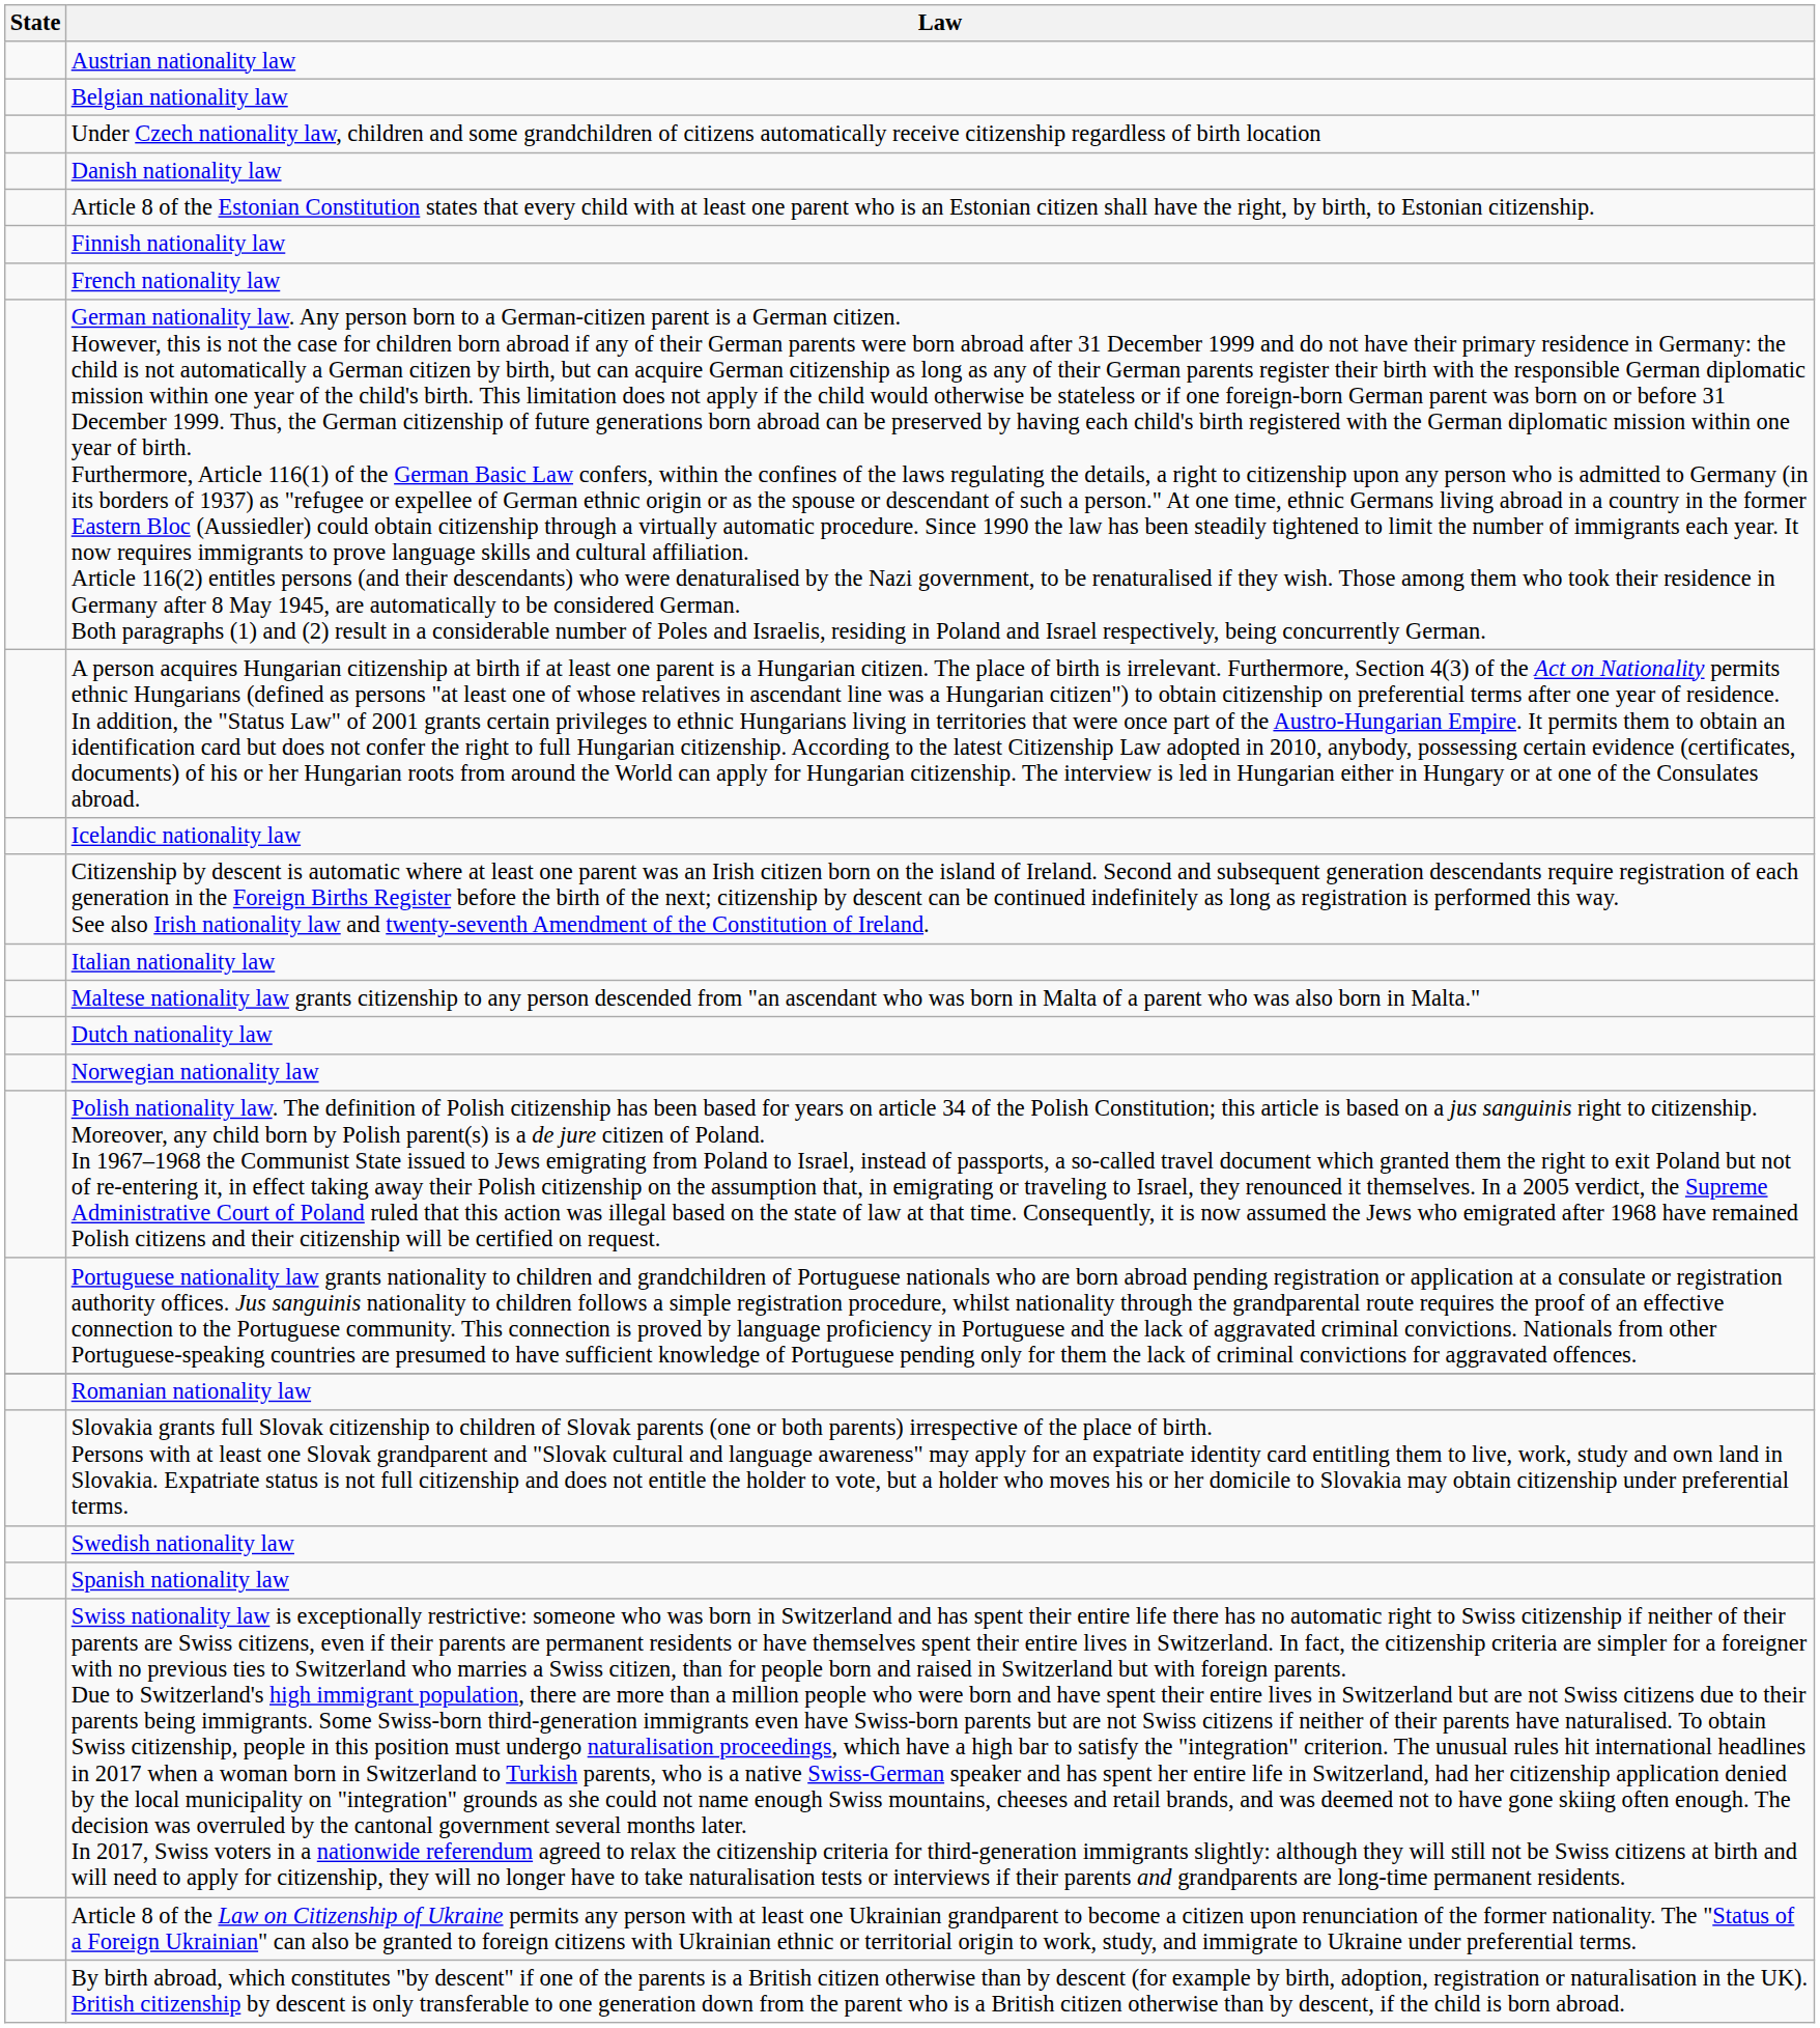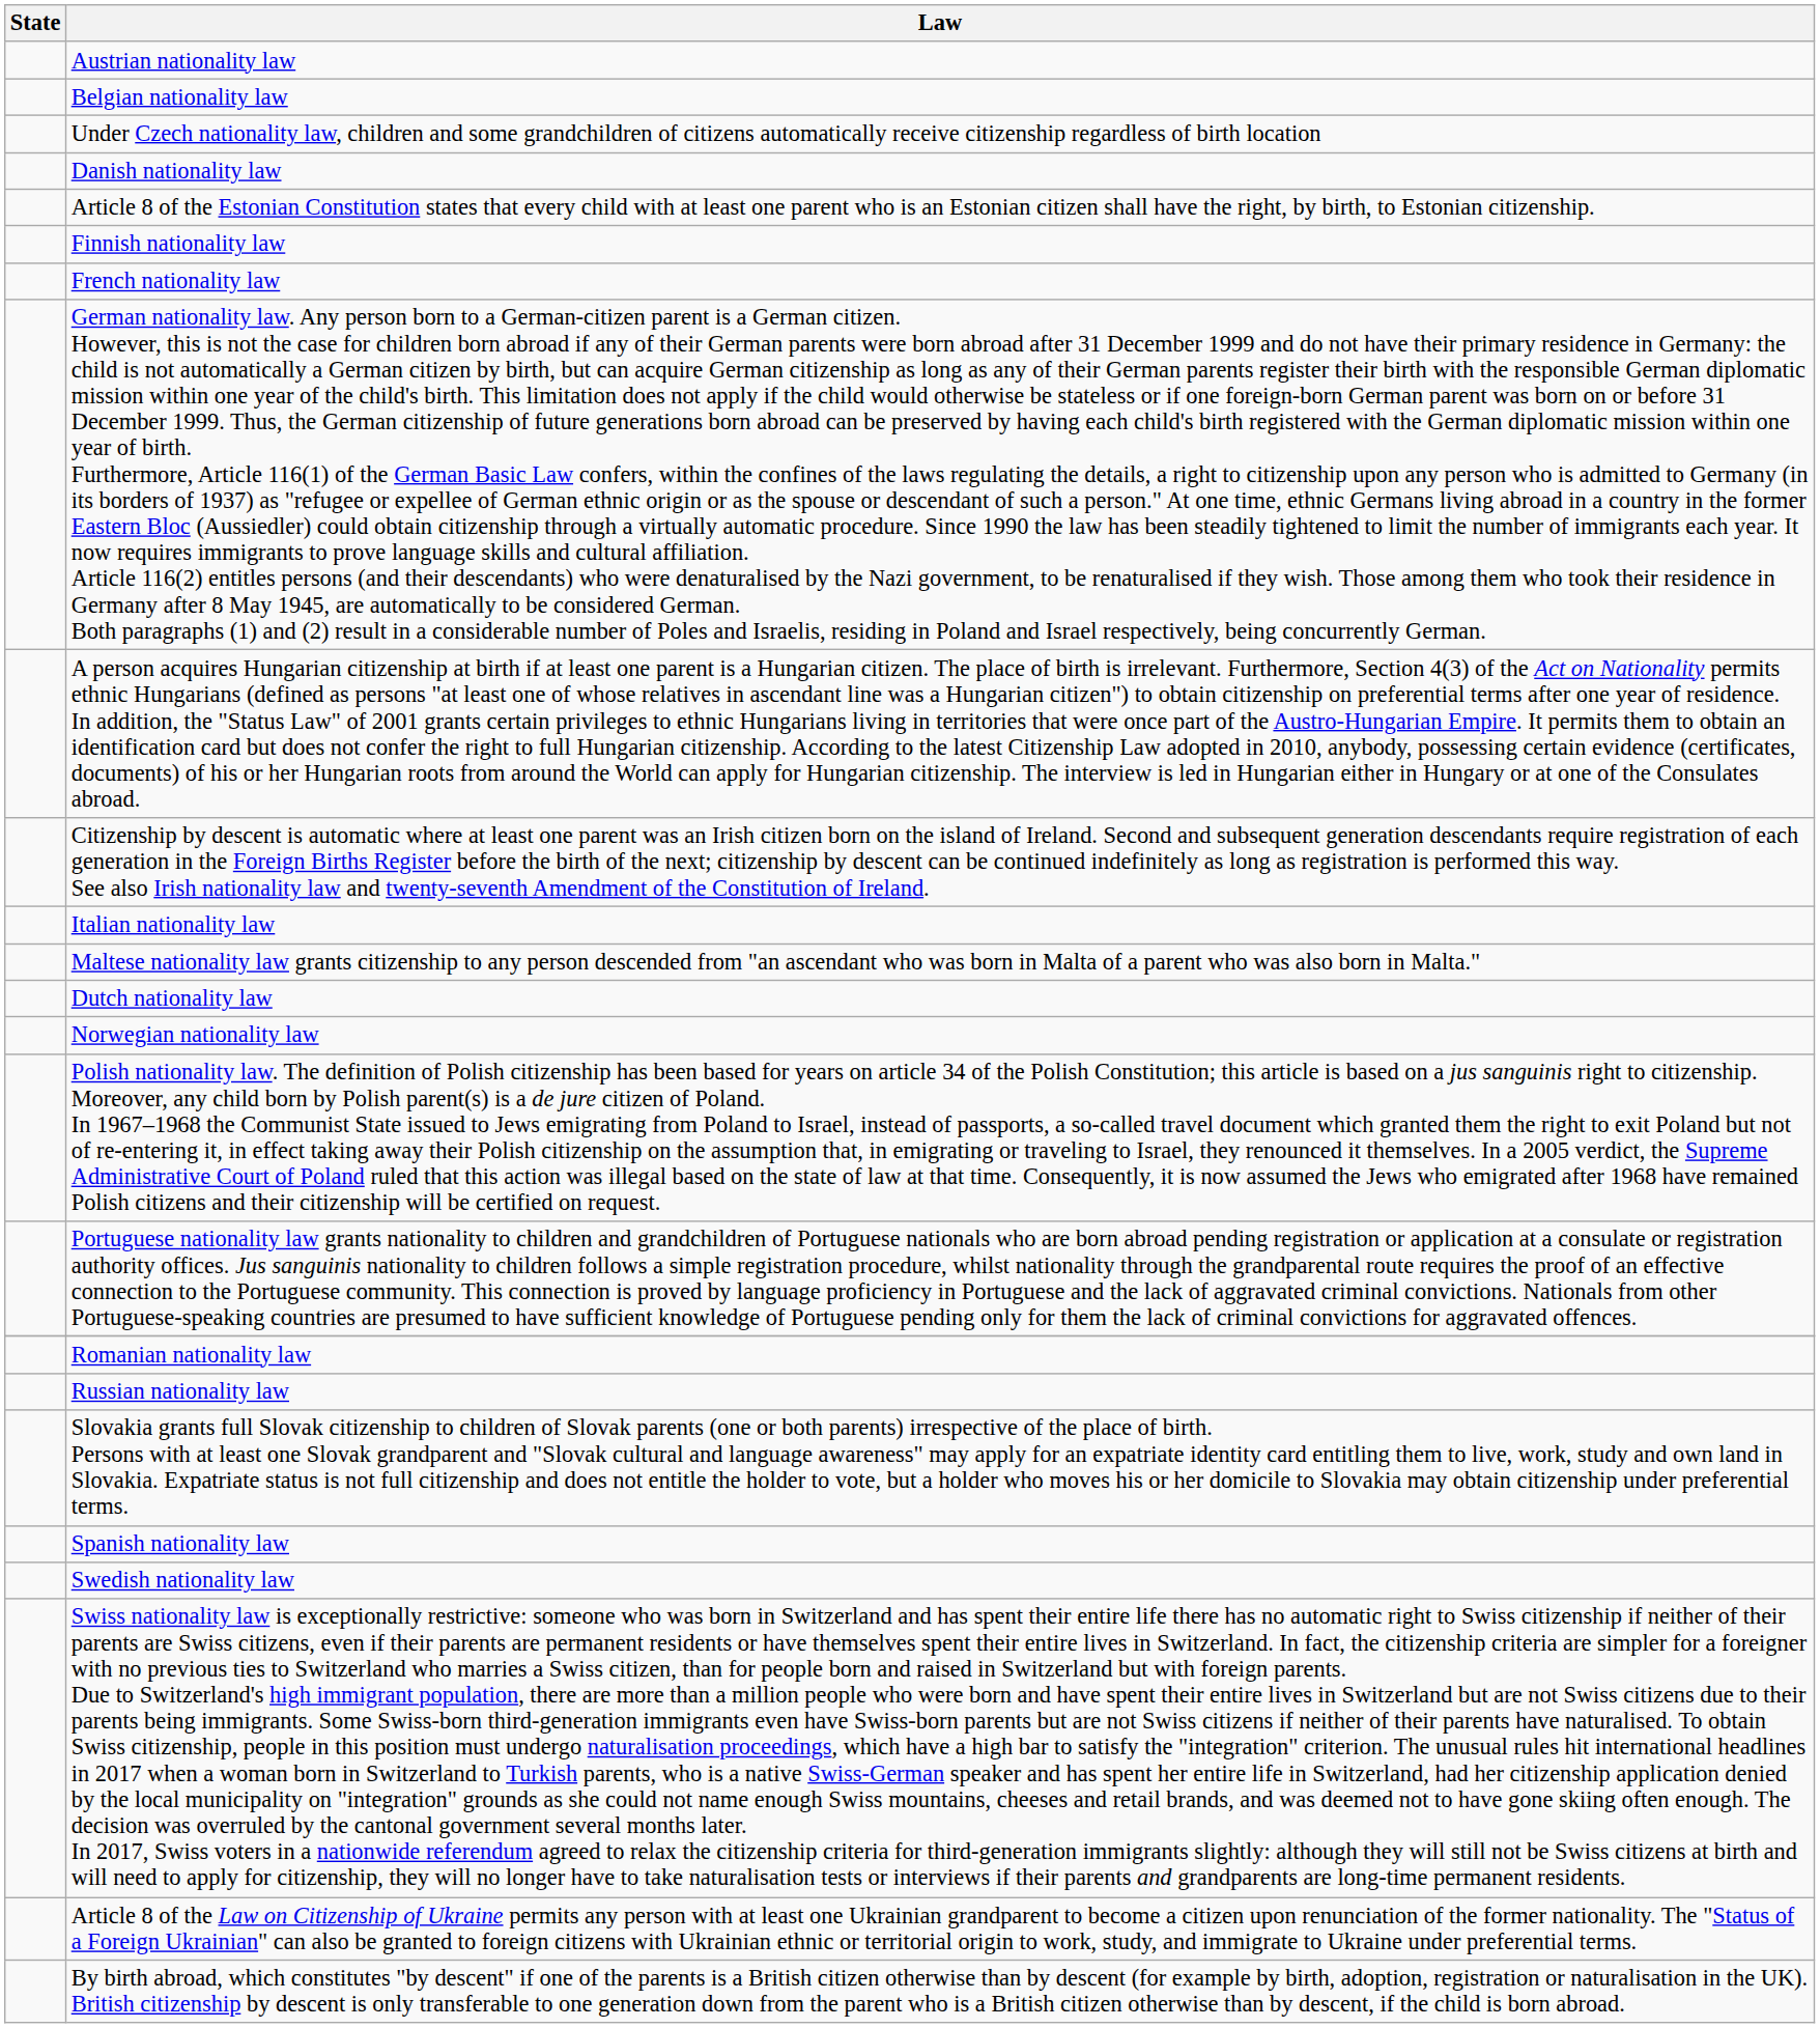 <table class="wikitable">
 <tr>
 <th>State</th>
 <th>Law</th>
 </tr>
 <tr>
 <td></td>
 <td><a href='#'>Austrian nationality law</a></td>
 </tr>
 <tr>
 <td></td>
 <td><a href='#'>Belgian nationality law</a></td>
 </tr>
 <tr>
 <td></td>
 <td>Under <a href='#'>Czech nationality law</a>,  children and some grandchildren of citizens automatically receive citizenship regardless of birth location</td>
 </tr>
 <tr>
 <td></td>
 <td><a href='#'>Danish nationality law</a></td>
 </tr>
 <tr>
 <td></td>
 <td>Article 8 of the <a href='#'>Estonian Constitution</a> states that every child with at least one parent who is an Estonian citizen shall have the right, by birth, to Estonian citizenship.</td>
 </tr>
 <tr>
 <td></td>
 <td><a href='#'>Finnish nationality law</a></td>
 </tr>
 <tr>
 <td></td>
 <td><a href='#'>French nationality law</a></td>
 </tr>
 <tr>
 <td></td>
 <td><a href='#'>German nationality law</a>. Any person born to a German-citizen parent is a German citizen.<br>However, this is not the case for children born abroad if any of their German parents were born abroad after 31 December 1999 and do not have their primary residence in Germany: the child is not automatically a German citizen by birth, but can acquire German citizenship as long as any of their German parents register their birth with the responsible German diplomatic mission within one year of the child's birth. This limitation does not apply if the child would otherwise be stateless or if one foreign-born German parent was born on or before 31 December 1999. Thus, the German citizenship of future generations born abroad can be preserved by having each child's birth registered with the German diplomatic mission within one year of birth.<br>Furthermore, Article 116(1) of the <a href='#'>German Basic Law</a> confers, within the confines of the laws regulating the details, a right to citizenship upon any person who is admitted to Germany (in its borders of 1937) as "refugee or expellee of German ethnic origin or as the spouse or descendant of such a person." At one time, ethnic Germans living abroad in a country in the former <a href='#'>Eastern Bloc</a> (Aussiedler) could obtain citizenship through a virtually automatic procedure. Since 1990 the law has been steadily tightened to limit the number of immigrants each year. It now requires immigrants to prove language skills and cultural affiliation.<br>Article 116(2) entitles persons (and their descendants) who were denaturalised by the Nazi government, to be renaturalised if they wish. Those among them who took their residence in Germany after 8 May 1945, are automatically to be considered German.<br>Both paragraphs (1) and (2) result in a considerable number of Poles and Israelis, residing in Poland and Israel respectively, being concurrently German.</td>
 </tr>
 <tr>
 <td></td>
 <td>A person acquires Hungarian citizenship at birth if at least one parent is a Hungarian citizen. The place of birth is irrelevant. Furthermore, Section 4(3) of the <em><a href='#'>Act on Nationality</a></em> permits ethnic Hungarians (defined as persons "at least one of whose relatives in ascendant line was a Hungarian citizen") to obtain citizenship on preferential terms after one year of residence.<br>In addition, the "Status Law" of 2001 grants certain privileges to ethnic Hungarians living in territories that were once part of the <a href='#'>Austro-Hungarian Empire</a>. It permits them to obtain an identification card but does not confer the right to full Hungarian citizenship. According to the latest Citizenship Law adopted in 2010, anybody, possessing certain evidence (certificates, documents) of his or her Hungarian roots from around the World can apply for Hungarian citizenship. The interview is led in Hungarian either in Hungary or at one of the Consulates abroad.</td>
 </tr>
 <tr>
 <td></td>
-<td><a href='#'>Icelandic nationality law</a></td>
-</tr>
-<tr>
-<td></td>
 <td>Citizenship by descent is automatic where at least one parent was an Irish citizen born on the island of Ireland. Second and subsequent generation descendants require registration of each generation in the <a href='#'>Foreign Births Register</a> before the birth of the next; citizenship by descent can be continued indefinitely as long as registration is performed this way.<br>See also <a href='#'>Irish nationality law</a> and <a href='#'>twenty-seventh Amendment of the Constitution of Ireland</a>.</td>
 </tr>
 <tr>
 <td></td>
 <td><a href='#'>Italian nationality law</a></td>
 </tr>
 <tr>
 <td></td>
 <td><a href='#'>Maltese nationality law</a> grants citizenship to any person descended from "an ascendant who was born in Malta of a parent who was also born in Malta."</td>
 </tr>
 <tr>
 <td></td>
 <td><a href='#'>Dutch nationality law</a></td>
 </tr>
 <tr>
 <td></td>
 <td><a href='#'>Norwegian nationality law</a></td>
 </tr>
 <tr>
 <td></td>
 <td><a href='#'>Polish nationality law</a>. The definition of Polish citizenship has been based for years on article 34 of the Polish Constitution; this article is based on a <em>jus sanguinis</em> right to citizenship. Moreover, any child born by Polish parent(s) is a <em>de jure</em> citizen of Poland.<br>In 1967–1968 the Communist State issued to Jews emigrating from Poland to Israel, instead of passports, a so-called travel document which granted them the right to exit Poland but not of re-entering it, in effect taking away their Polish citizenship on the assumption that, in emigrating or traveling to Israel, they renounced it themselves. In a 2005 verdict, the <a href='#'>Supreme Administrative Court of Poland</a> ruled that this action was illegal based on the state of law at that time. Consequently, it is now assumed the Jews who emigrated after 1968 have remained Polish citizens and their citizenship will be certified on request.</td>
 </tr>
 <tr>
 <td></td>
 <td><a href='#'>Portuguese nationality law</a> grants nationality to children and grandchildren of Portuguese nationals who are born abroad pending registration or application at a consulate or registration authority offices. <em>Jus sanguinis</em> nationality to children follows a simple registration procedure, whilst nationality through the grandparental route requires the proof of an effective connection to the Portuguese community. This connection is proved by language proficiency in Portuguese and the lack of aggravated criminal convictions. Nationals from other Portuguese-speaking countries are presumed to have sufficient knowledge of Portuguese pending only for them the lack of criminal convictions for aggravated offences.</td>
 </tr>
 <tr>
 </tr>
 <tr>
 <td></td>
 <td><a href='#'>Romanian nationality law</a></td>
 </tr>
 <tr>
 <td></td>
+<td><a href='#'>Russian nationality law</a></td>
+</tr>
+<tr>
+<td></td>
 <td>Slovakia grants full Slovak citizenship to children of Slovak parents (one or both parents) irrespective of the place of birth.<br>Persons with at least one Slovak grandparent and "Slovak cultural and language awareness" may apply for an expatriate identity card entitling them to live, work, study and own land in Slovakia. Expatriate status is not full citizenship and does not entitle the holder to vote, but a holder who moves his or her domicile to Slovakia may obtain citizenship under preferential terms.</td>
 </tr>
 <tr>
 <td></td>
-<td><a href='#'>Swedish nationality law</a></td>
+<td><a href='#'>Spanish nationality law</a></td>
 </tr>
 <tr>
 <td></td>
-<td><a href='#'>Spanish nationality law</a></td>
+<td><a href='#'>Swedish nationality law</a></td>
 </tr>
 <tr>
 <td></td>
 <td><a href='#'>Swiss nationality law</a> is exceptionally restrictive: someone who was born in Switzerland and has spent their entire life there has no automatic right to Swiss citizenship if neither of their parents are Swiss citizens, even if their parents are permanent residents or have themselves spent their entire lives in Switzerland. In fact, the citizenship criteria are simpler for a foreigner with no previous ties to Switzerland who marries a Swiss citizen, than for people born and raised in Switzerland but with foreign parents.<br>Due to Switzerland's <a href='#'>high immigrant population</a>, there are more than a million people who were born and have spent their entire lives in Switzerland but are not Swiss citizens due to their parents being immigrants. Some Swiss-born third-generation immigrants even have Swiss-born parents but are not Swiss citizens if neither of their parents have naturalised. To obtain Swiss citizenship, people in this position must undergo <a href='#'>naturalisation proceedings</a>, which have a high bar to satisfy the "integration" criterion. The unusual rules hit international headlines in 2017 when a woman born in Switzerland to <a href='#'>Turkish</a> parents, who is a native <a href='#'>Swiss-German</a> speaker and has spent her entire life in Switzerland, had her citizenship application denied by the local municipality on "integration" grounds as she could not name enough Swiss mountains, cheeses and retail brands, and was deemed not to have gone skiing often enough. The decision was overruled by the cantonal government several months later.<br>In 2017, Swiss voters in a <a href='#'>nationwide referendum</a> agreed to relax the citizenship criteria for third-generation immigrants slightly: although they will still not be Swiss citizens at birth and will need to apply for citizenship, they will no longer have to take naturalisation tests or interviews if their parents <em>and</em> grandparents are long-time permanent residents.</td>
 </tr>
 <tr>
 <td></td>
 <td>Article 8 of the <em><a href='#'>Law on Citizenship of Ukraine</a></em> permits any person with at least one Ukrainian grandparent to become a citizen upon renunciation of the former nationality. The "<a href='#'>Status of a Foreign Ukrainian</a>" can also be granted to foreign citizens with Ukrainian ethnic or territorial origin to work, study, and immigrate to Ukraine under preferential terms.</td>
 </tr>
 <tr>
 <td></td>
 <td>By birth abroad, which constitutes "by descent" if one of the parents is a British citizen otherwise than by descent (for example by birth, adoption, registration or naturalisation in the UK). <a href='#'>British citizenship</a> by descent is only transferable to one generation down from the parent who is a British citizen otherwise than by descent, if the child is born abroad.</td>
 </tr>
 </table>
